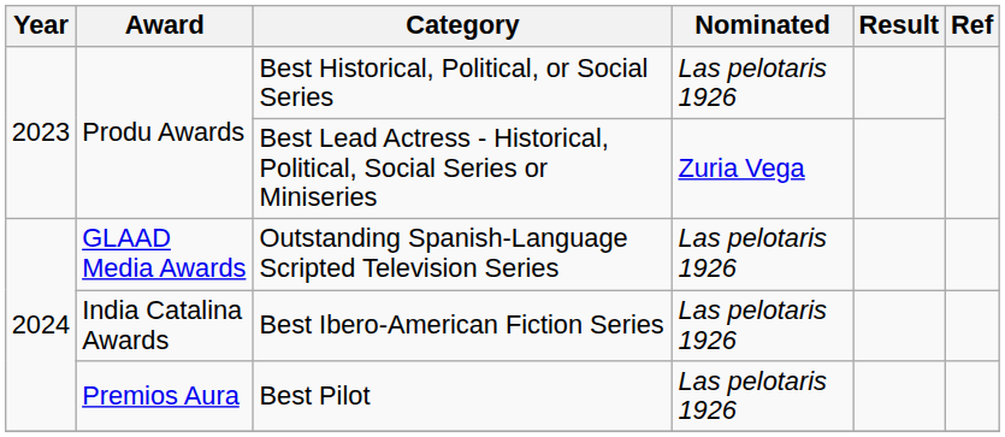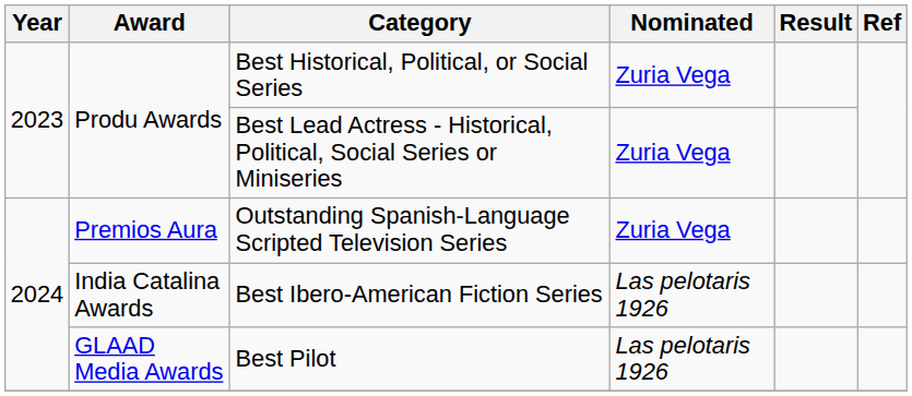 <table class="wikitable plainrowheaders">
 <tr>
 <th scope="col">Year</th>
 <th scope="col">Award</th>
 <th scope="col">Category</th>
 <th scope="col">Nominated</th>
 <th scope="col">Result</th>
 <th scope="col">Ref</th>
 </tr>
 <tr>
 <td rowspan="2">2023</td>
 <td rowspan="2">Produ Awards</td>
 <td>Best Historical, Political, or Social Series</td>
-<td><em>Las pelotaris 1926</em></td>
+<td><a href='#'>Zuria Vega</a></td>
 <td></td>
 <td align="center" rowspan="2"></td>
 </tr>
 <tr>
 <td>Best Lead Actress - Historical, Political, Social Series or Miniseries</td>
 <td><a href='#'>Zuria Vega</a></td>
 <td></td>
 </tr>
 <tr>
 <td rowspan="3">2024</td>
-<td><a href='#'>GLAAD Media Awards</a></td>
+<td><a href='#'>Premios Aura</a></td>
 <td>Outstanding Spanish-Language Scripted Television Series</td>
-<td><em>Las pelotaris 1926</em></td>
+<td><a href='#'>Zuria Vega</a></td>
 <td></td>
 <td></td>
 </tr>
 <tr>
 <td>India Catalina Awards</td>
 <td>Best Ibero-American Fiction Series</td>
 <td><em>Las pelotaris 1926</em></td>
 <td></td>
 <td></td>
 </tr>
 <tr>
-<td><a href='#'>Premios Aura</a></td>
+<td><a href='#'>GLAAD Media Awards</a></td>
 <td>Best Pilot</td>
 <td><em>Las pelotaris 1926</em></td>
 <td></td>
 <td></td>
 </tr>
 <tr>
 </tr>
 </table>
